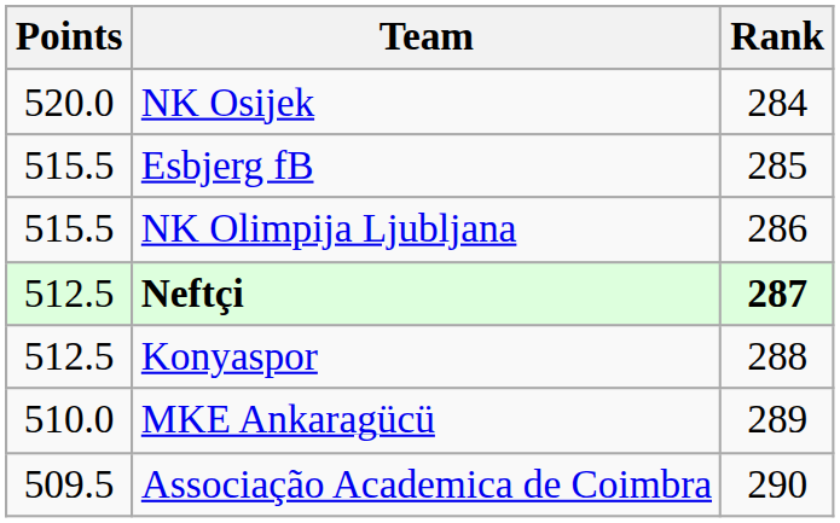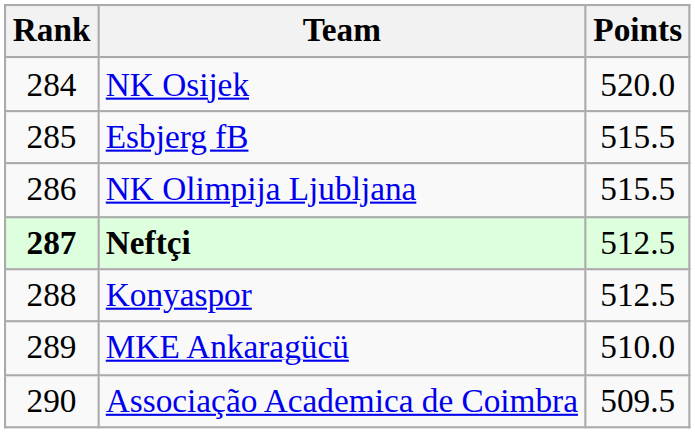 <table class="wikitable" style="text-align: center;">
 <tr>
+<th>Rank</th>
+<th>Team</th>
 <th>Points</th>
-<th>Team</th>
-<th>Rank</th>
 </tr>
 <tr>
+<td>284</td>
+<td align=left> <a href='#'>NK Osijek</a></td>
 <td>520.0</td>
-<td align=left> <a href='#'>NK Osijek</a></td>
-<td>284</td>
 </tr>
 <tr>
+<td>285</td>
+<td align=left> <a href='#'>Esbjerg fB</a></td>
 <td>515.5</td>
-<td align=left> <a href='#'>Esbjerg fB</a></td>
-<td>285</td>
 </tr>
 <tr>
+<td>286</td>
+<td align=left> <a href='#'>NK Olimpija Ljubljana</a></td>
 <td>515.5</td>
-<td align=left> <a href='#'>NK Olimpija Ljubljana</a></td>
-<td>286</td>
 </tr>
 <tr style="background:#dfd;">
+<td><strong>287</strong></td>
+<td align=left> <strong>Neftçi</strong></td>
 <td>512.5</td>
-<td align=left> <strong>Neftçi</strong></td>
-<td><strong>287</strong></td>
 </tr>
 <tr>
+<td>288</td>
+<td align=left> <a href='#'>Konyaspor</a></td>
 <td>512.5</td>
-<td align=left> <a href='#'>Konyaspor</a></td>
-<td>288</td>
 </tr>
 <tr>
+<td>289</td>
+<td align=left> <a href='#'>MKE Ankaragücü</a></td>
 <td>510.0</td>
-<td align=left> <a href='#'>MKE Ankaragücü</a></td>
-<td>289</td>
 </tr>
 <tr>
+<td>290</td>
+<td align=left> <a href='#'>Associação Academica de Coimbra</a></td>
 <td>509.5</td>
-<td align=left> <a href='#'>Associação Academica de Coimbra</a></td>
-<td>290</td>
 </tr>
 </table>
